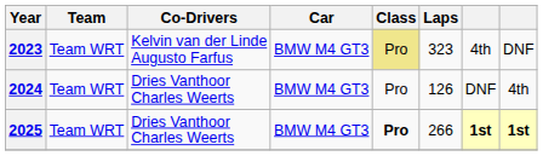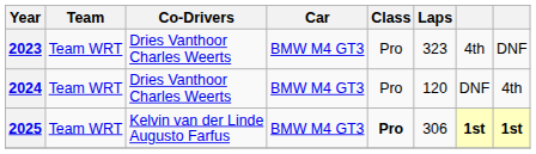 <table class="wikitable" style="text-align:center; font-size:90%">
 <tr>
 <th>Year</th>
 <th>Team</th>
 <th>Co-Drivers</th>
 <th>Car</th>
 <th>Class</th>
 <th>Laps</th>
 <th></th>
 <th></th>
 </tr>
 <tr>
 <th><a href='#'>2023</a></th>
 <td align="left" nowrap> <a href='#'>Team WRT</a></td>
-<td align="left" nowrap> <a href='#'>Kelvin van der Linde</a><br> <a href='#'>Augusto Farfus</a></td>
+<td align="left" nowrap> <a href='#'>Dries Vanthoor</a><br> <a href='#'>Charles Weerts</a></td>
 <td align="left" nowrap><a href='#'>BMW M4 GT3</a></td>
-<td style="background: khaki;">Pro</td>
+<td>Pro</td>
 <td>323</td>
 <td>4th</td>
 <td>DNF</td>
 </tr>
 <tr>
 <th><a href='#'>2024</a></th>
 <td align="left" nowrap> <a href='#'>Team WRT</a></td>
 <td align="left" nowrap> <a href='#'>Dries Vanthoor</a><br> <a href='#'>Charles Weerts</a></td>
 <td align="left" nowrap><a href='#'>BMW M4 GT3</a></td>
 <td>Pro</td>
-<td>126</td>
+<td>120</td>
 <td>DNF</td>
 <td>4th</td>
 </tr>
 <tr>
 <th><a href='#'>2025</a></th>
 <td align="left" nowrap> <a href='#'>Team WRT</a></td>
-<td align="left" nowrap> <a href='#'>Dries Vanthoor</a><br> <a href='#'>Charles Weerts</a></td>
+<td align="left" nowrap> <a href='#'>Kelvin van der Linde</a><br> <a href='#'>Augusto Farfus</a></td>
 <td align="left" nowrap><a href='#'>BMW M4 GT3</a></td>
 <td><strong>Pro</strong></td>
-<td>266</td>
+<td>306</td>
 <td style="background:#ffffbf;"><strong>1st</strong></td>
 <td style="background:#ffffbf;"><strong>1st</strong></td>
 </tr>
 <tr>
 </tr>
 </table>
